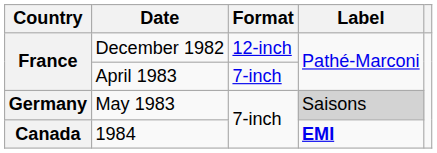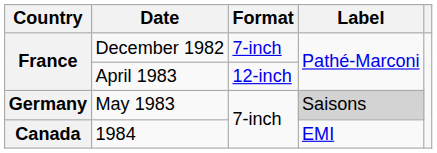 <table class="wikitable sortable plainrowheaders">
 <tr>
 <th scope="col">Country</th>
 <th scope="col">Date</th>
 <th scope="col">Format</th>
 <th scope="col">Label</th>
 <th scope="col" class="unsortable"></th>
 </tr>
 <tr>
 <th scope="row" rowspan="2">France</th>
 <td>December 1982</td>
-<td><a href='#'>12-inch</a></td>
+<td><a href='#'>7-inch</a></td>
 <td rowspan="2"><a href='#'>Pathé-Marconi</a></td>
 <td rowspan="4"></td>
 </tr>
 <tr>
 <td>April 1983</td>
-<td><a href='#'>7-inch</a></td>
+<td><a href='#'>12-inch</a></td>
 </tr>
 <tr>
 <th scope="row">Germany</th>
 <td>May 1983</td>
 <td rowspan="2">7-inch</td>
 <td style="background: lightgrey;">Saisons</td>
 </tr>
 <tr>
 <th scope="row">Canada</th>
 <td>1984</td>
-<td><strong><a href='#'>EMI</a></strong></td>
+<td><a href='#'>EMI</a></td>
 </tr>
 </table>
